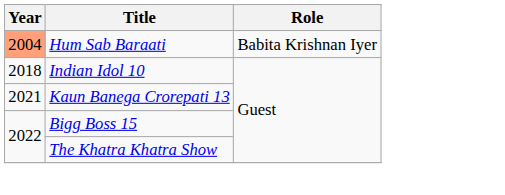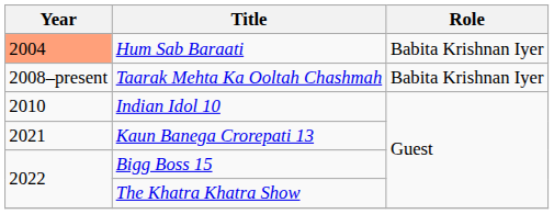 <table class="wikitable sortable">
 <tr>
 <th>Year</th>
 <th>Title</th>
 <th>Role</th>
 </tr>
 <tr>
 <td style="background: lightsalmon;">2004</td>
 <td><em><a href='#'>Hum Sab Baraati</a></em></td>
 <td>Babita Krishnan Iyer</td>
 </tr>
 <tr>
-<td>2018</td>
+<td>2008–present</td>
+<td><em><a href='#'>Taarak Mehta Ka Ooltah Chashmah</a></em></td>
+<td>Babita Krishnan Iyer</td>
+</tr>
+<tr>
+<td>2010</td>
 <td><em><a href='#'>Indian Idol 10</a></em></td>
 <td rowspan="4">Guest</td>
 </tr>
 <tr>
 <td>2021</td>
 <td><em><a href='#'>Kaun Banega Crorepati 13</a></em></td>
 </tr>
 <tr>
 <td rowspan="2">2022</td>
 <td><em><a href='#'>Bigg Boss 15</a></em></td>
 </tr>
 <tr>
 <td><em><a href='#'>The Khatra Khatra Show</a></em></td>
 </tr>
 <tr>
 </tr>
 </table>
